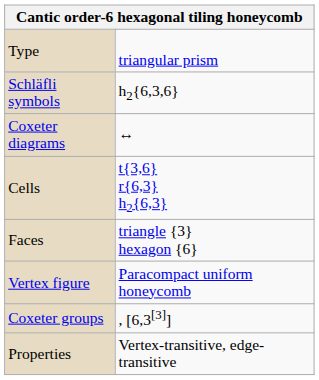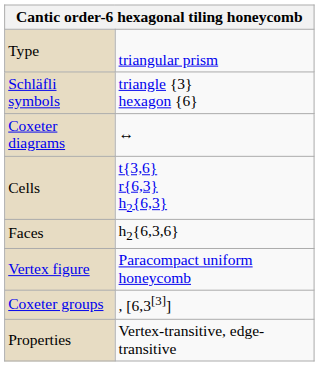 <table class="wikitable" align="right" style="margin-left:10px" width="320">
 <tr>
 <th bgcolor=#e7dcc3 colspan=2>Cantic order-6 hexagonal tiling honeycomb</th>
 </tr>
 <tr>
 <td bgcolor=#e7dcc3>Type</td>
 <td><br><a href='#'>triangular prism</a></td>
 </tr>
 <tr>
 <td bgcolor=#e7dcc3><a href='#'>Schläfli symbols</a></td>
-<td>h<sub>2</sub>{6,3,6}</td>
+<td><a href='#'>triangle</a> {3}<br><a href='#'>hexagon</a> {6}</td>
 </tr>
 <tr>
 <td bgcolor=#e7dcc3><a href='#'>Coxeter diagrams</a></td>
 <td> ↔ </td>
 </tr>
 <tr>
 <td bgcolor=#e7dcc3>Cells</td>
 <td><a href='#'>t{3,6}</a> <br><a href='#'>r{6,3}</a> <br><a href='#'>h<sub>2</sub>{6,3}</a> </td>
 </tr>
 <tr>
 <td bgcolor=#e7dcc3>Faces</td>
-<td><a href='#'>triangle</a> {3}<br><a href='#'>hexagon</a> {6}</td>
+<td>h<sub>2</sub>{6,3,6}</td>
 </tr>
 <tr>
 <td bgcolor=#e7dcc3><a href='#'>Vertex figure</a></td>
 <td><a href='#'>Paracompact uniform honeycomb</a></td>
 </tr>
 <tr>
 <td bgcolor=#e7dcc3><a href='#'>Coxeter groups</a></td>
 <td>, [6,3<sup>[3]</sup>]</td>
 </tr>
 <tr>
 <td bgcolor=#e7dcc3>Properties</td>
 <td>Vertex-transitive, edge-transitive</td>
 </tr>
 </table>
